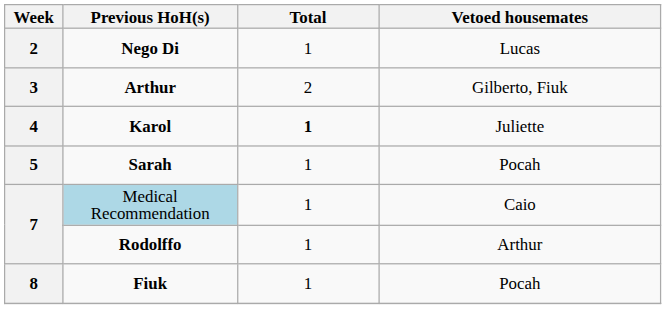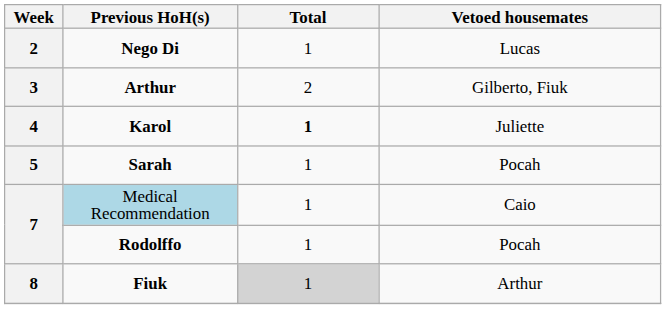 <table class="wikitable" style="width:60%; text-align:center; font-size:85%; line-height:13px;">
 <tr>
 <th width="03.00%">Week</th>
 <th width="14.25%">Previous HoH(s)</th>
 <th width="14.25%">Total</th>
 <th width="28.50%">Vetoed housemates</th>
 </tr>
 <tr>
 <th style="height:25px">2</th>
 <td><strong>Nego Di</strong></td>
 <td>1</td>
 <td>Lucas</td>
 </tr>
 <tr>
 <th style="height:25px">3</th>
 <td><strong>Arthur</strong></td>
 <td>2</td>
 <td>Gilberto, Fiuk</td>
 </tr>
 <tr>
 <th style="height:25px">4</th>
 <td><strong>Karol</strong></td>
 <td><strong>1</strong></td>
 <td>Juliette</td>
 </tr>
 <tr>
 <th style="height:25px">5</th>
 <td><strong>Sarah</strong></td>
 <td>1</td>
 <td>Pocah</td>
 </tr>
 <tr>
 <th rowspan=2 style="height:50px">7</th>
 <td bgcolor=ADD8E6 style="height:25px">Medical Recommendation</td>
 <td>1</td>
 <td>Caio</td>
 </tr>
 <tr>
 <td style="height:25px"><strong>Rodolffo</strong></td>
 <td>1</td>
-<td>Arthur</td>
+<td>Pocah</td>
 </tr>
 <tr>
 <th style="height:25px">8</th>
 <td><strong>Fiuk</strong></td>
-<td>1</td>
-<td>Pocah</td>
+<td style="background: lightgrey;">1</td>
+<td>Arthur</td>
 </tr>
 <tr>
 </tr>
 </table>
